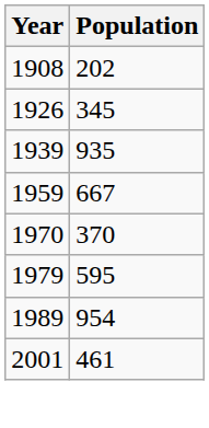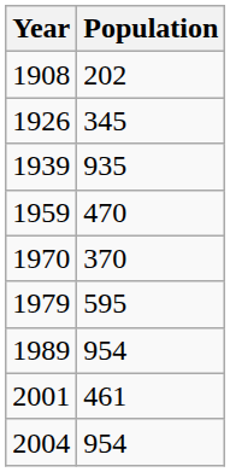 <table class="wikitable sortable">
 <tr>
 <th>Year</th>
 <th>Population</th>
 </tr>
 <tr>
 <td>1908</td>
 <td>202</td>
 </tr>
 <tr>
 <td>1926</td>
 <td>345</td>
 </tr>
 <tr>
 <td>1939</td>
 <td>935</td>
 </tr>
 <tr>
 <td>1959</td>
-<td>667</td>
+<td>470</td>
 </tr>
 <tr>
 <td>1970</td>
 <td>370</td>
 </tr>
 <tr>
 <td>1979</td>
 <td>595</td>
 </tr>
 <tr>
 <td>1989</td>
 <td>954</td>
 </tr>
 <tr>
 <td>2001</td>
 <td>461</td>
 </tr>
+<tr>
+<td>2004</td>
+<td>954</td>
+</tr>
 </table>
